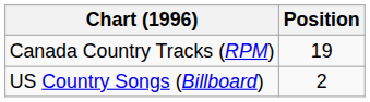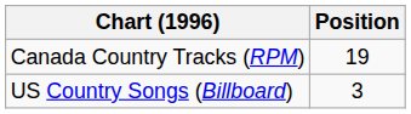 <table class="wikitable sortable">
 <tr>
 <th scope="col">Chart (1996)</th>
 <th scope="col">Position</th>
 </tr>
 <tr>
 <td>Canada Country Tracks (<em><a href='#'>RPM</a></em>)</td>
 <td align="center">19</td>
 </tr>
 <tr>
 <td>US <a href='#'>Country Songs</a> (<em><a href='#'>Billboard</a></em>)</td>
-<td align="center">2</td>
+<td align="center">3</td>
 </tr>
 </table>
